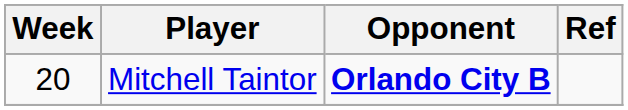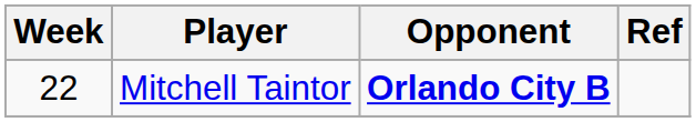 <table class=wikitable>
 <tr>
 <th>Week</th>
 <th>Player</th>
 <th>Opponent</th>
 <th>Ref</th>
 </tr>
 <tr>
-<td align=center>20</td>
+<td align=center>22</td>
 <td> <a href='#'>Mitchell Taintor</a></td>
 <td><strong><a href='#'>Orlando City B</a></strong></td>
 <td></td>
 </tr>
 <tr>
 </tr>
 </table>
